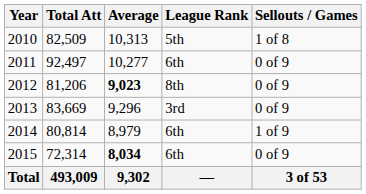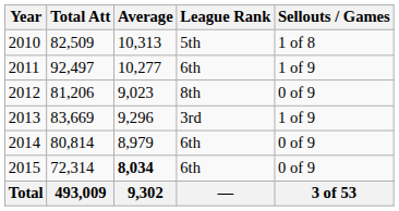 <table class="wikitable">
 <tr>
 <th>Year</th>
 <th>Total Att</th>
 <th>Average</th>
 <th>League Rank</th>
 <th>Sellouts / Games</th>
 </tr>
 <tr>
 <td>2010</td>
 <td>82,509</td>
 <td>10,313</td>
 <td>5th</td>
 <td>1 of 8</td>
 </tr>
 <tr>
 <td>2011</td>
 <td>92,497</td>
 <td>10,277</td>
 <td>6th</td>
-<td>0 of 9</td>
+<td>1 of 9</td>
 </tr>
 <tr>
 <td>2012</td>
 <td>81,206</td>
-<td><strong>9,023</strong></td>
+<td>9,023</td>
 <td>8th</td>
 <td>0 of 9</td>
 </tr>
 <tr>
 <td>2013</td>
 <td>83,669</td>
 <td>9,296</td>
 <td>3rd</td>
-<td>0 of 9</td>
+<td>1 of 9</td>
 </tr>
 <tr>
 <td>2014</td>
 <td>80,814</td>
 <td>8,979</td>
 <td>6th</td>
-<td>1 of 9</td>
+<td>0 of 9</td>
 </tr>
 <tr>
 <td>2015</td>
 <td>72,314</td>
 <td><strong>8,034</strong></td>
 <td>6th</td>
 <td>0 of 9</td>
 </tr>
 <tr>
 <th>Total</th>
 <th>493,009</th>
 <th>9,302</th>
 <th>—</th>
 <th>3 of 53</th>
 </tr>
 </table>
